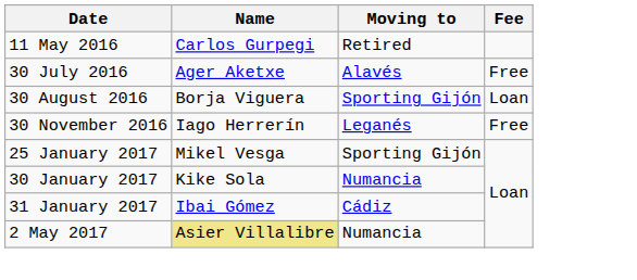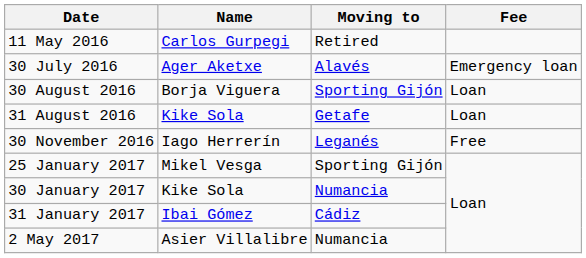 <table class=wikitable>
 <tr>
 <th>Date</th>
 <th>Name</th>
 <th>Moving to</th>
 <th>Fee</th>
 </tr>
 <tr>
 <td>11 May 2016</td>
 <td> <a href='#'>Carlos Gurpegi</a></td>
 <td>Retired</td>
 <td></td>
 </tr>
 <tr>
 <td>30 July 2016</td>
 <td> <a href='#'>Ager Aketxe</a></td>
 <td> <a href='#'>Alavés</a></td>
-<td>Free</td>
+<td>Emergency loan</td>
 </tr>
 <tr>
 <td>30 August 2016</td>
 <td> Borja Viguera</td>
 <td> <a href='#'>Sporting Gijón</a></td>
+<td>Loan</td>
+</tr>
+<tr>
+<td>31 August 2016</td>
+<td> <a href='#'>Kike Sola</a></td>
+<td> <a href='#'>Getafe</a></td>
 <td>Loan</td>
 </tr>
 <tr>
 <td>30 November 2016</td>
 <td> Iago Herrerín</td>
 <td> <a href='#'>Leganés</a></td>
 <td>Free</td>
 </tr>
 <tr>
 <td>25 January 2017</td>
 <td> Mikel Vesga</td>
 <td> Sporting Gijón</td>
 <td rowspan=4>Loan</td>
 </tr>
 <tr>
 <td>30 January 2017</td>
 <td> Kike Sola</td>
 <td> <a href='#'>Numancia</a></td>
 </tr>
 <tr>
 <td>31 January 2017</td>
 <td> <a href='#'>Ibai Gómez</a></td>
 <td> <a href='#'>Cádiz</a></td>
 </tr>
 <tr>
 <td>2 May 2017</td>
-<td style="background: khaki;"> Asier Villalibre</td>
+<td> Asier Villalibre</td>
 <td> Numancia</td>
 </tr>
 </table>
